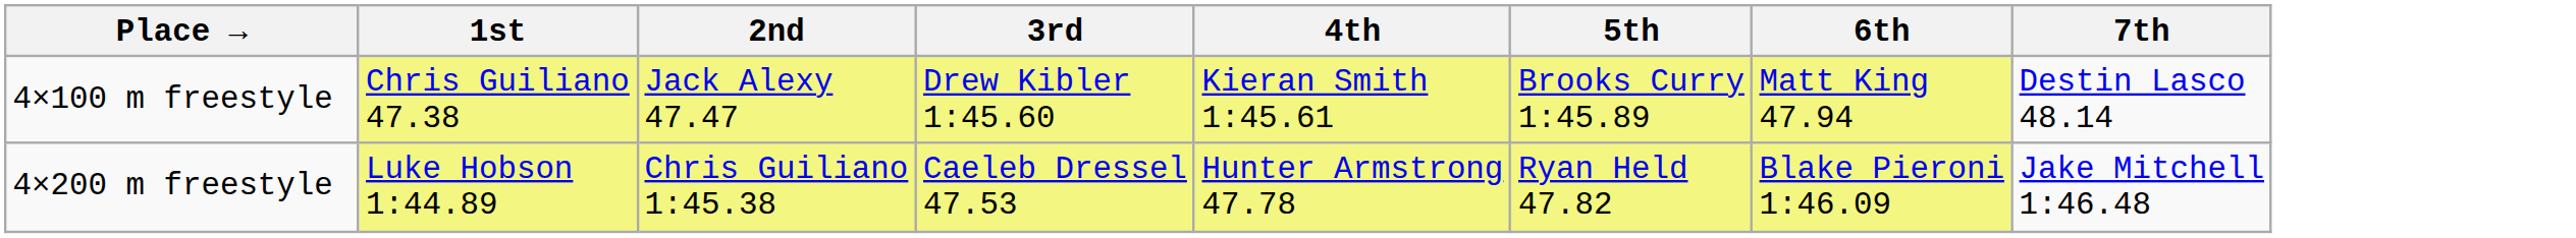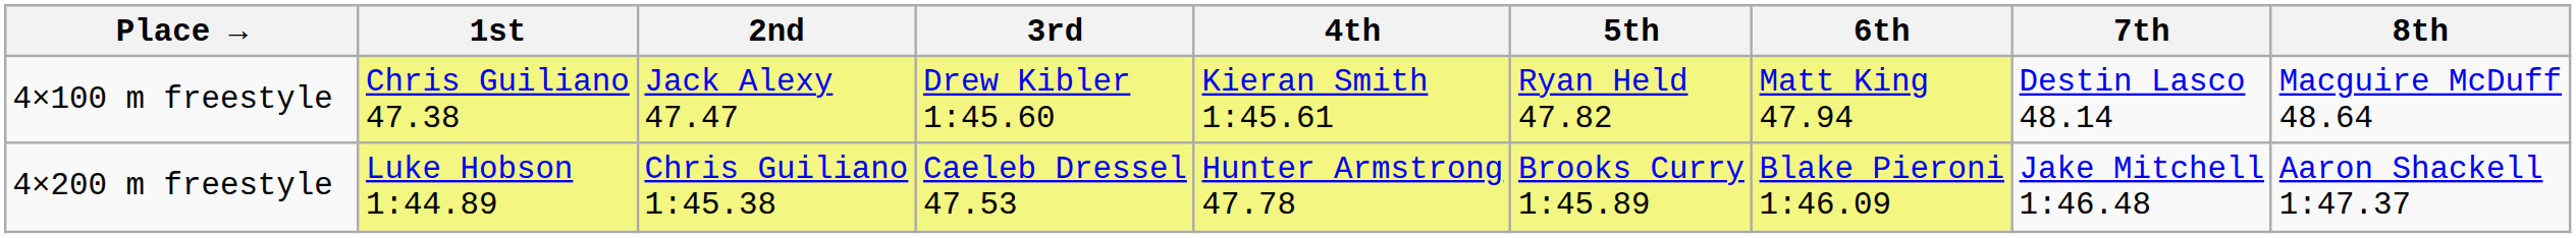 <table class="wikitable">
 <tr>
 <th width=140>Place →</th>
 <th>1st</th>
 <th>2nd</th>
 <th>3rd</th>
 <th>4th</th>
 <th>5th</th>
 <th>6th</th>
 <th>7th</th>
+<th>8th</th>
 </tr>
 <tr>
 <td>4×100 m freestyle</td>
 <td bgcolor=#F3F781><a href='#'>Chris Guiliano</a><br>47.38</td>
 <td bgcolor=#F3F781><a href='#'>Jack Alexy</a><br>47.47</td>
 <td bgcolor=#F3F781><a href='#'>Drew Kibler</a> <br> 1:45.60</td>
 <td bgcolor=#F3F781><a href='#'>Kieran Smith</a> <br> 1:45.61</td>
-<td bgcolor=#F3F781><a href='#'>Brooks Curry</a> <br> 1:45.89</td>
+<td bgcolor=#F3F781><a href='#'>Ryan Held</a><br>47.82</td>
 <td bgcolor=#F3F781><a href='#'>Matt King</a> <br>47.94</td>
 <td><a href='#'>Destin Lasco</a><br>48.14</td>
+<td><a href='#'>Macguire McDuff</a><br>48.64</td>
 </tr>
 <tr>
 <td>4×200 m freestyle</td>
 <td bgcolor=#F3F781><a href='#'>Luke Hobson</a> <br> 1:44.89</td>
 <td bgcolor=#F3F781><a href='#'>Chris Guiliano</a> <br> 1:45.38</td>
 <td bgcolor=#F3F781><a href='#'>Caeleb Dressel</a><br>47.53</td>
 <td bgcolor=#F3F781><a href='#'>Hunter Armstrong</a><br>47.78</td>
-<td bgcolor=#F3F781><a href='#'>Ryan Held</a><br>47.82</td>
+<td bgcolor=#F3F781><a href='#'>Brooks Curry</a> <br> 1:45.89</td>
 <td bgcolor=#F3F781><a href='#'>Blake Pieroni</a> <br> 1:46.09</td>
 <td><a href='#'>Jake Mitchell</a> <br> 1:46.48</td>
+<td><a href='#'>Aaron Shackell</a> <br> 1:47.37</td>
 </tr>
 </table>
